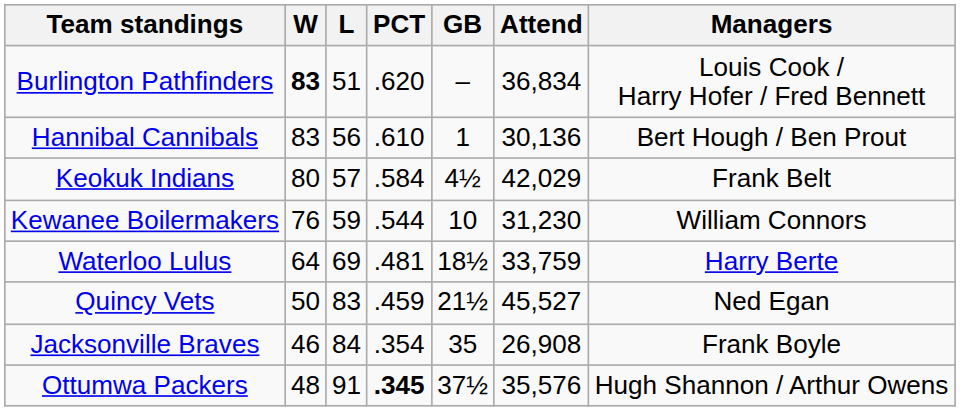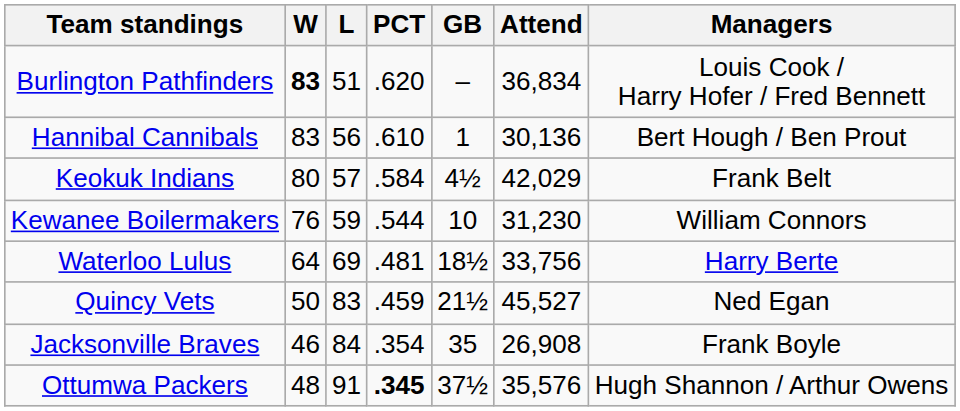 <table class="wikitable" style="text-align:center">
 <tr>
 <th>Team standings</th>
 <th>W</th>
 <th>L</th>
 <th>PCT</th>
 <th>GB</th>
 <th>Attend</th>
 <th>Managers</th>
 </tr>
 <tr>
 <td><a href='#'>Burlington Pathfinders</a></td>
 <td><strong>83</strong></td>
 <td>51</td>
 <td>.620</td>
 <td>–</td>
 <td>36,834</td>
 <td>Louis Cook / <br>Harry Hofer / Fred Bennett</td>
 </tr>
 <tr>
 <td><a href='#'>Hannibal Cannibals</a></td>
 <td>83</td>
 <td>56</td>
 <td>.610</td>
 <td>1</td>
 <td>30,136</td>
 <td>Bert Hough / Ben Prout</td>
 </tr>
 <tr>
 <td><a href='#'>Keokuk Indians</a></td>
 <td>80</td>
 <td>57</td>
 <td>.584</td>
 <td>4½</td>
 <td>42,029</td>
 <td>Frank Belt</td>
 </tr>
 <tr>
 <td><a href='#'>Kewanee Boilermakers</a></td>
 <td>76</td>
 <td>59</td>
 <td>.544</td>
 <td>10</td>
 <td>31,230</td>
 <td>William Connors</td>
 </tr>
 <tr>
 <td><a href='#'>Waterloo Lulus</a></td>
 <td>64</td>
 <td>69</td>
 <td>.481</td>
 <td>18½</td>
-<td>33,759</td>
+<td>33,756</td>
 <td><a href='#'>Harry Berte</a></td>
 </tr>
 <tr>
 <td><a href='#'>Quincy Vets</a></td>
 <td>50</td>
 <td>83</td>
 <td>.459</td>
 <td>21½</td>
 <td>45,527</td>
 <td>Ned Egan</td>
 </tr>
 <tr>
 <td><a href='#'>Jacksonville Braves</a></td>
 <td>46</td>
 <td>84</td>
 <td>.354</td>
 <td>35</td>
 <td>26,908</td>
 <td>Frank Boyle</td>
 </tr>
 <tr>
 <td><a href='#'>Ottumwa Packers</a></td>
 <td>48</td>
 <td>91</td>
 <td><strong>.345</strong></td>
 <td>37½</td>
 <td>35,576</td>
 <td>Hugh Shannon / Arthur Owens</td>
 </tr>
 </table>
